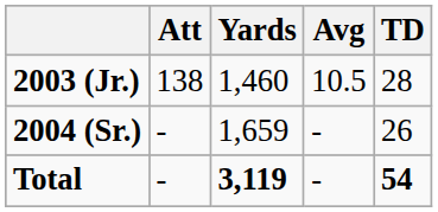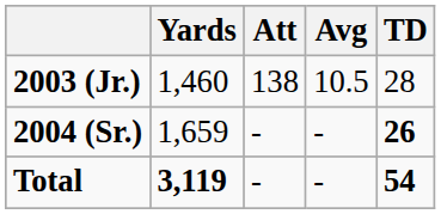 <table class="wikitable">
 <tr>
 <th></th>
+<th>Yards</th>
 <th>Att</th>
-<th>Yards</th>
 <th>Avg</th>
 <th>TD</th>
 </tr>
 <tr>
 <td><strong>2003 (Jr.)</strong></td>
+<td>1,460</td>
 <td>138</td>
-<td>1,460</td>
 <td>10.5</td>
 <td>28</td>
 </tr>
 <tr>
 <td><strong>2004 (Sr.)</strong></td>
-<td>-</td>
 <td>1,659</td>
 <td>-</td>
-<td>26</td>
+<td>-</td>
+<td><strong>26</strong></td>
 </tr>
 <tr>
 <td><strong>Total</strong></td>
+<td><strong>3,119</strong></td>
 <td>-</td>
-<td><strong>3,119</strong></td>
 <td>-</td>
 <td><strong>54</strong></td>
 </tr>
 </table>
